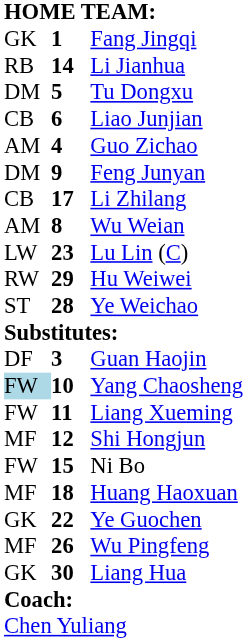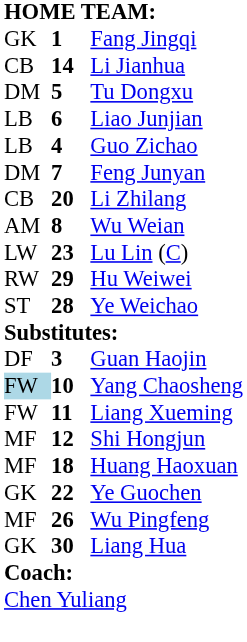 <table style="font-size: 90%" cellspacing="0" cellpadding="0">
 <tr>
 <td colspan="4"><strong>HOME TEAM:</strong></td>
 </tr>
 <tr>
 <th width="30"></th>
 <th width="25"></th>
 </tr>
 <tr>
 <td>GK</td>
 <td><strong>1</strong></td>
 <td> <a href='#'>Fang Jingqi</a></td>
 </tr>
 <tr>
-<td>RB</td>
+<td>CB</td>
 <td><strong>14</strong></td>
 <td> <a href='#'>Li Jianhua</a></td>
 </tr>
 <tr>
 <td>DM</td>
 <td><strong>5</strong></td>
 <td> <a href='#'>Tu Dongxu</a></td>
 </tr>
 <tr>
-<td>CB</td>
+<td>LB</td>
 <td><strong>6</strong></td>
 <td> <a href='#'>Liao Junjian</a></td>
 </tr>
 <tr>
-<td>AM</td>
+<td>LB</td>
 <td><strong>4</strong></td>
 <td> <a href='#'>Guo Zichao</a></td>
 </tr>
 <tr>
 <td>DM</td>
-<td><strong>9</strong></td>
+<td><strong>7</strong></td>
 <td> <a href='#'>Feng Junyan</a></td>
 <td></td>
 <td></td>
 </tr>
 <tr>
 <td>CB</td>
-<td><strong>17</strong></td>
+<td><strong>20</strong></td>
 <td> <a href='#'>Li Zhilang</a></td>
 <td></td>
 <td></td>
 </tr>
 <tr>
 <td>AM</td>
 <td><strong>8</strong></td>
 <td> <a href='#'>Wu Weian</a></td>
 </tr>
 <tr>
 <td>LW</td>
 <td><strong>23</strong></td>
 <td> <a href='#'>Lu Lin</a> (<a href='#'>C</a>)</td>
 <td></td>
 </tr>
 <tr>
 <td>RW</td>
 <td><strong>29</strong></td>
 <td> <a href='#'>Hu Weiwei</a></td>
 <td></td>
 <td></td>
 </tr>
 <tr>
 <td>ST</td>
 <td><strong>28</strong></td>
 <td> <a href='#'>Ye Weichao</a></td>
 <td></td>
 <td></td>
 </tr>
 <tr>
 <td colspan=4><strong>Substitutes:</strong></td>
 </tr>
 <tr>
 <td>DF</td>
 <td><strong>3</strong></td>
 <td> <a href='#'>Guan Haojin</a></td>
 </tr>
 <tr>
 <td style="background: lightblue;">FW</td>
 <td><strong>10</strong></td>
 <td> <a href='#'>Yang Chaosheng</a></td>
 </tr>
 <tr>
 <td>FW</td>
 <td><strong>11</strong></td>
 <td> <a href='#'>Liang Xueming</a></td>
 <td></td>
 <td> </td>
 </tr>
 <tr>
 <td>MF</td>
 <td><strong>12</strong></td>
 <td> <a href='#'>Shi Hongjun</a></td>
 <td></td>
 <td></td>
 </tr>
 <tr>
-<td>FW</td>
-<td><strong>15</strong></td>
-<td> Ni Bo</td>
-<td></td>
-<td></td>
-</tr>
-<tr>
 <td>MF</td>
 <td><strong>18</strong></td>
 <td> <a href='#'>Huang Haoxuan</a></td>
 <td></td>
 <td></td>
 </tr>
 <tr>
 <td>GK</td>
 <td><strong>22</strong></td>
 <td> <a href='#'>Ye Guochen</a></td>
 </tr>
 <tr>
 <td>MF</td>
 <td><strong>26</strong></td>
 <td> <a href='#'>Wu Pingfeng</a></td>
 <td></td>
 <td></td>
 </tr>
 <tr>
 <td>GK</td>
 <td><strong>30</strong></td>
 <td> <a href='#'>Liang Hua</a></td>
 </tr>
 <tr>
 <td colspan=4><strong>Coach:</strong></td>
 </tr>
 <tr>
 <td colspan="4"> <a href='#'>Chen Yuliang</a></td>
 </tr>
 </table>
